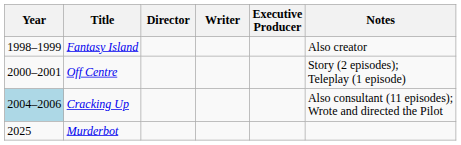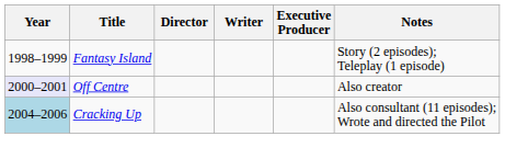 <table class="wikitable">
 <tr>
 <th>Year</th>
 <th>Title</th>
 <th width=65>Director</th>
 <th width=65>Writer</th>
 <th width=65>Executive<br>Producer</th>
 <th>Notes</th>
 </tr>
 <tr>
 <td>1998–1999</td>
 <td><em><a href='#'>Fantasy Island</a></em></td>
 <td></td>
 <td></td>
 <td></td>
-<td>Also creator</td>
+<td>Story (2 episodes);<br>Teleplay (1 episode)</td>
 </tr>
 <tr>
-<td>2000–2001</td>
+<td style="background: lavender;">2000–2001</td>
 <td><em><a href='#'>Off Centre</a></em></td>
 <td></td>
 <td></td>
 <td></td>
-<td>Story (2 episodes);<br>Teleplay (1 episode)</td>
+<td>Also creator</td>
 </tr>
 <tr>
 <td style="background: lightblue;">2004–2006</td>
 <td><em><a href='#'>Cracking Up</a></em></td>
 <td></td>
 <td></td>
 <td></td>
 <td>Also consultant (11 episodes);<br>Wrote and directed the Pilot</td>
 </tr>
-<tr>
-<td>2025</td>
-<td><em><a href='#'>Murderbot</a></em></td>
-<td></td>
-<td></td>
-<td></td>
-<td></td>
-</tr>
 </table>
